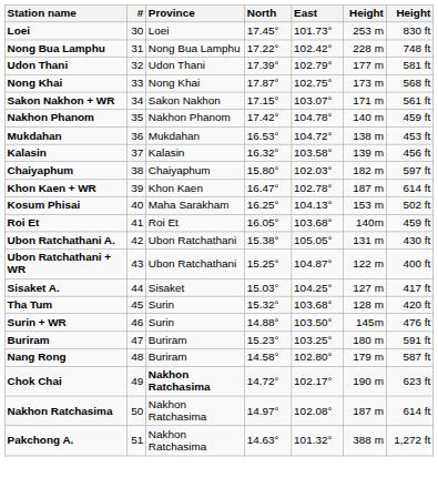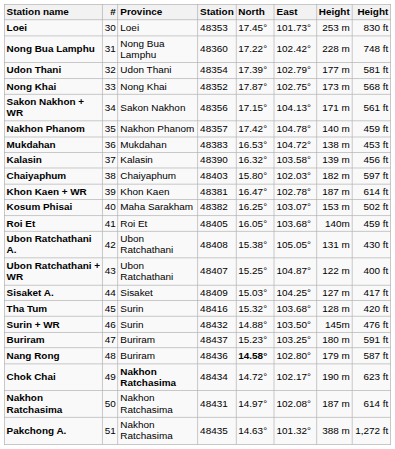 <table class="wikitable" style="width:100%;">
 <tr>
 <th scope="col" style="width:26%;text-align:left;">Station name</th>
 <th scope="col" style="width:4%;text-align:right;">#</th>
 <th scope="col" style="width:21%;text-align:left;">Province</th>
+<th scope="col" style="width:9%;text-align:left;">Station</th>
 <th scope="col" style="width:10%;text-align:left;">North</th>
 <th scope="col" style="width:11%;text-align:left;">East</th>
 <th scope="col" style="width:9%;text-align:right;">Height</th>
 <th scope="col" style="width:10%;text-align:right;">Height</th>
 </tr>
 <tr>
 <td><strong>Loei</strong></td>
 <td style="text-align:right;">30</td>
 <td>Loei</td>
+<td>48353</td>
 <td>17.45°</td>
 <td>101.73°</td>
 <td style="text-align:right;">253 m</td>
 <td style="text-align:right;">830 ft</td>
 </tr>
 <tr>
 <td><strong>Nong Bua Lamphu</strong></td>
 <td style="text-align:right;">31</td>
 <td>Nong Bua Lamphu</td>
+<td>48360</td>
 <td>17.22°</td>
 <td>102.42°</td>
 <td style="text-align:right;">228 m</td>
 <td style="text-align:right;">748 ft</td>
 </tr>
 <tr>
 <td><strong>Udon Thani</strong></td>
 <td style="text-align:right;">32</td>
 <td>Udon Thani</td>
+<td>48354</td>
 <td>17.39°</td>
 <td>102.79°</td>
 <td style="text-align:right;">177 m</td>
 <td style="text-align:right;">581 ft</td>
 </tr>
 <tr>
 <td><strong>Nong Khai</strong></td>
 <td style="text-align:right;">33</td>
 <td>Nong Khai</td>
+<td>48352</td>
 <td>17.87°</td>
 <td>102.75°</td>
 <td style="text-align:right;">173 m</td>
 <td style="text-align:right;">568 ft</td>
 </tr>
 <tr>
 <td><strong>Sakon Nakhon + WR</strong></td>
 <td style="text-align:right;">34</td>
 <td>Sakon Nakhon</td>
+<td>48356</td>
 <td>17.15°</td>
-<td>103.07°</td>
+<td>104.13°</td>
 <td style="text-align:right;">171 m</td>
 <td style="text-align:right;">561 ft</td>
 </tr>
 <tr>
 <td><strong>Nakhon Phanom</strong></td>
 <td style="text-align:right;">35</td>
 <td>Nakhon Phanom</td>
+<td>48357</td>
 <td>17.42°</td>
 <td>104.78°</td>
 <td style="text-align:right;">140 m</td>
 <td style="text-align:right;">459 ft</td>
 </tr>
 <tr>
 <td><strong>Mukdahan</strong></td>
 <td style="text-align:right;">36</td>
 <td>Mukdahan</td>
+<td>48383</td>
 <td>16.53°</td>
 <td>104.72°</td>
 <td style="text-align:right;">138 m</td>
 <td style="text-align:right;">453 ft</td>
 </tr>
 <tr>
 <td><strong>Kalasin</strong></td>
 <td style="text-align:right;">37</td>
 <td>Kalasin</td>
+<td>48390</td>
 <td>16.32°</td>
 <td>103.58°</td>
 <td style="text-align:right;">139 m</td>
 <td style="text-align:right;">456 ft</td>
 </tr>
 <tr>
 <td><strong>Chaiyaphum</strong></td>
 <td style="text-align:right;">38</td>
 <td>Chaiyaphum</td>
+<td>48403</td>
 <td>15.80°</td>
 <td>102.03°</td>
 <td style="text-align:right;">182 m</td>
 <td style="text-align:right;">597 ft</td>
 </tr>
 <tr>
 <td><strong>Khon Kaen + WR</strong></td>
 <td style="text-align:right;">39</td>
 <td>Khon Kaen</td>
+<td>48381</td>
 <td>16.47°</td>
 <td>102.78°</td>
 <td style="text-align:right;">187 m</td>
 <td style="text-align:right;">614 ft</td>
 </tr>
 <tr>
 <td><strong>Kosum Phisai</strong></td>
 <td style="text-align:right;">40</td>
 <td>Maha Sarakham</td>
+<td>48382</td>
 <td>16.25°</td>
-<td>104.13°</td>
+<td>103.07°</td>
 <td style="text-align:right;">153 m</td>
 <td style="text-align:right;">502 ft</td>
 </tr>
 <tr>
 <td><strong>Roi Et</strong></td>
 <td style="text-align:right;">41</td>
 <td>Roi Et</td>
+<td>48405</td>
 <td>16.05°</td>
 <td>103.68°</td>
 <td style="text-align:right;">140m</td>
 <td style="text-align:right;">459 ft</td>
 </tr>
 <tr>
 <td><strong>Ubon Ratchathani A.</strong></td>
 <td style="text-align:right;">42</td>
 <td>Ubon Ratchathani</td>
+<td>48408</td>
 <td>15.38°</td>
 <td>105.05°</td>
 <td style="text-align:right;">131 m</td>
 <td style="text-align:right;">430 ft</td>
 </tr>
 <tr>
 <td><strong>Ubon Ratchathani + WR</strong></td>
 <td style="text-align:right;">43</td>
 <td>Ubon Ratchathani</td>
+<td>48407</td>
 <td>15.25°</td>
 <td>104.87°</td>
 <td style="text-align:right;">122 m</td>
 <td style="text-align:right;">400 ft</td>
 </tr>
 <tr>
 <td><strong>Sisaket A.</strong></td>
 <td style="text-align:right;">44</td>
 <td>Sisaket</td>
+<td>48409</td>
 <td>15.03°</td>
 <td>104.25°</td>
 <td style="text-align:right;">127 m</td>
 <td style="text-align:right;">417 ft</td>
 </tr>
 <tr>
 <td><strong>Tha Tum</strong></td>
 <td style="text-align:right;">45</td>
 <td>Surin</td>
+<td>48416</td>
 <td>15.32°</td>
 <td>103.68°</td>
 <td style="text-align:right;">128 m</td>
 <td style="text-align:right;">420 ft</td>
 </tr>
 <tr>
 <td><strong>Surin + WR</strong></td>
 <td style="text-align:right;">46</td>
 <td>Surin</td>
+<td>48432</td>
 <td>14.88°</td>
 <td>103.50°</td>
 <td style="text-align:right;">145m</td>
 <td style="text-align:right;">476 ft</td>
 </tr>
 <tr>
 <td><strong>Buriram</strong></td>
 <td style="text-align:right;">47</td>
 <td>Buriram</td>
+<td>48437</td>
 <td>15.23°</td>
 <td>103.25°</td>
 <td style="text-align:right;">180 m</td>
 <td style="text-align:right;">591 ft</td>
 </tr>
 <tr>
 <td><strong>Nang Rong</strong></td>
 <td style="text-align:right;">48</td>
 <td>Buriram</td>
-<td>14.58°</td>
+<td>48436</td>
+<td><strong>14.58°</strong></td>
 <td>102.80°</td>
 <td style="text-align:right;">179 m</td>
 <td style="text-align:right;">587 ft</td>
 </tr>
 <tr>
 <td><strong>Chok Chai</strong></td>
 <td style="text-align:right;">49</td>
 <td><strong>Nakhon Ratchasima</strong></td>
+<td>48434</td>
 <td>14.72°</td>
 <td>102.17°</td>
 <td style="text-align:right;">190 m</td>
 <td style="text-align:right;">623 ft</td>
 </tr>
 <tr>
 <td><strong>Nakhon Ratchasima</strong></td>
 <td style="text-align:right;">50</td>
 <td>Nakhon Ratchasima</td>
+<td>48431</td>
 <td>14.97°</td>
 <td>102.08°</td>
 <td style="text-align:right;">187 m</td>
 <td style="text-align:right;">614 ft</td>
 </tr>
 <tr>
 <td><strong>Pakchong A.</strong></td>
 <td style="text-align:right;">51</td>
 <td>Nakhon Ratchasima</td>
+<td>48435</td>
 <td>14.63°</td>
 <td>101.32°</td>
 <td style="text-align:right;">388 m</td>
 <td style="text-align:right;">1,272 ft</td>
 </tr>
 </table>
